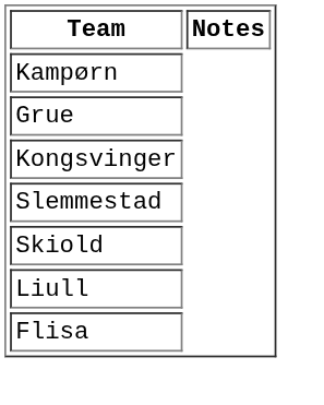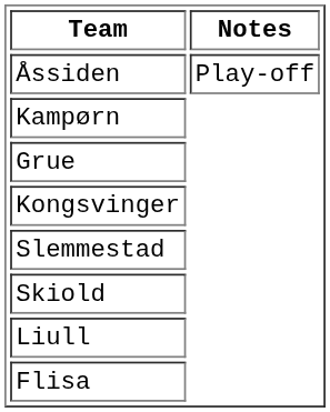 <table border="1" cellpadding="2">
 <tr>
 <th>Team</th>
 <th>Notes</th>
+</tr>
+<tr>
+<td>Åssiden</td>
+<td>Play-off</td>
 </tr>
 <tr>
 <td>Kampørn</td>
 </tr>
 <tr>
 <td>Grue</td>
 </tr>
 <tr>
 <td>Kongsvinger</td>
 </tr>
 <tr>
 <td>Slemmestad</td>
 </tr>
 <tr>
 <td>Skiold</td>
 </tr>
 <tr>
 <td>Liull</td>
 </tr>
 <tr>
 <td>Flisa</td>
 </tr>
 </table>
